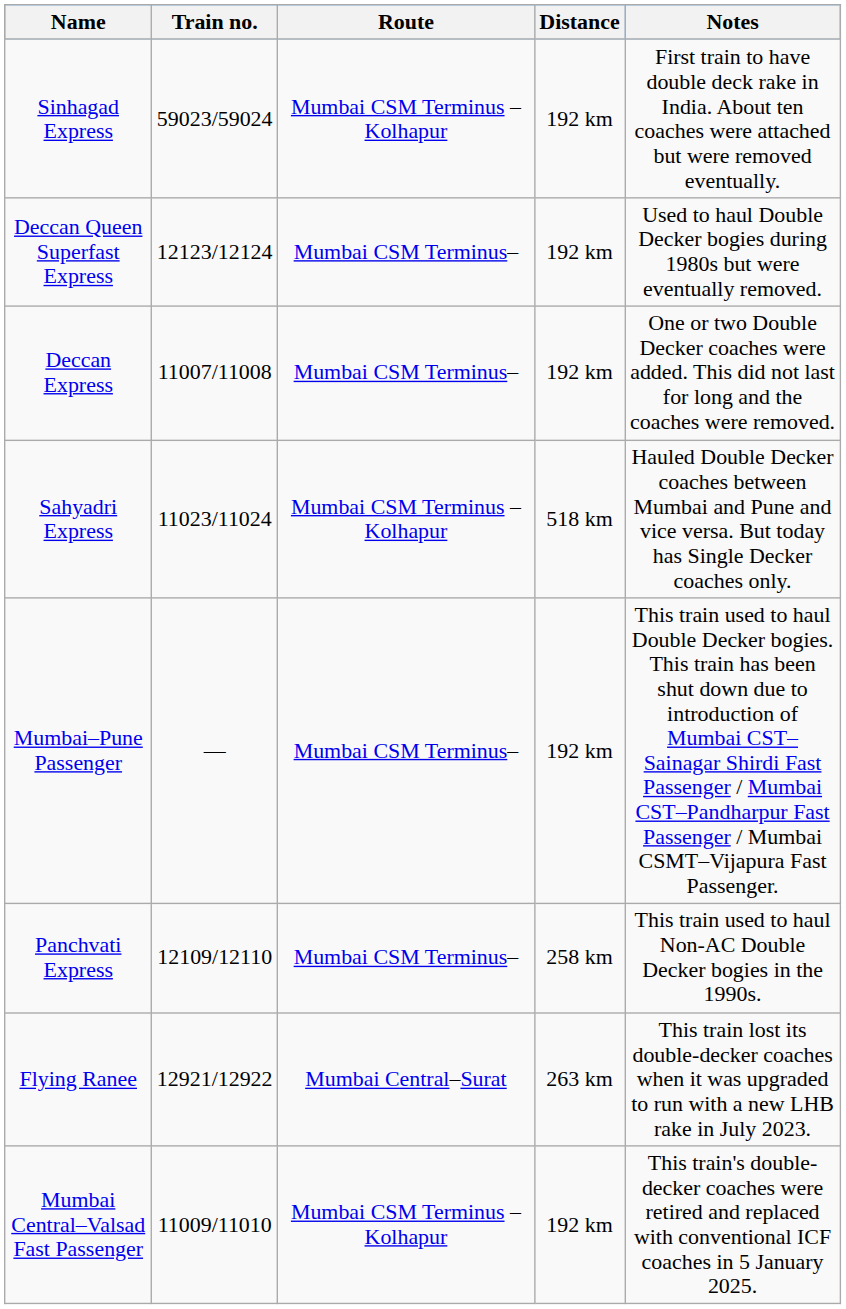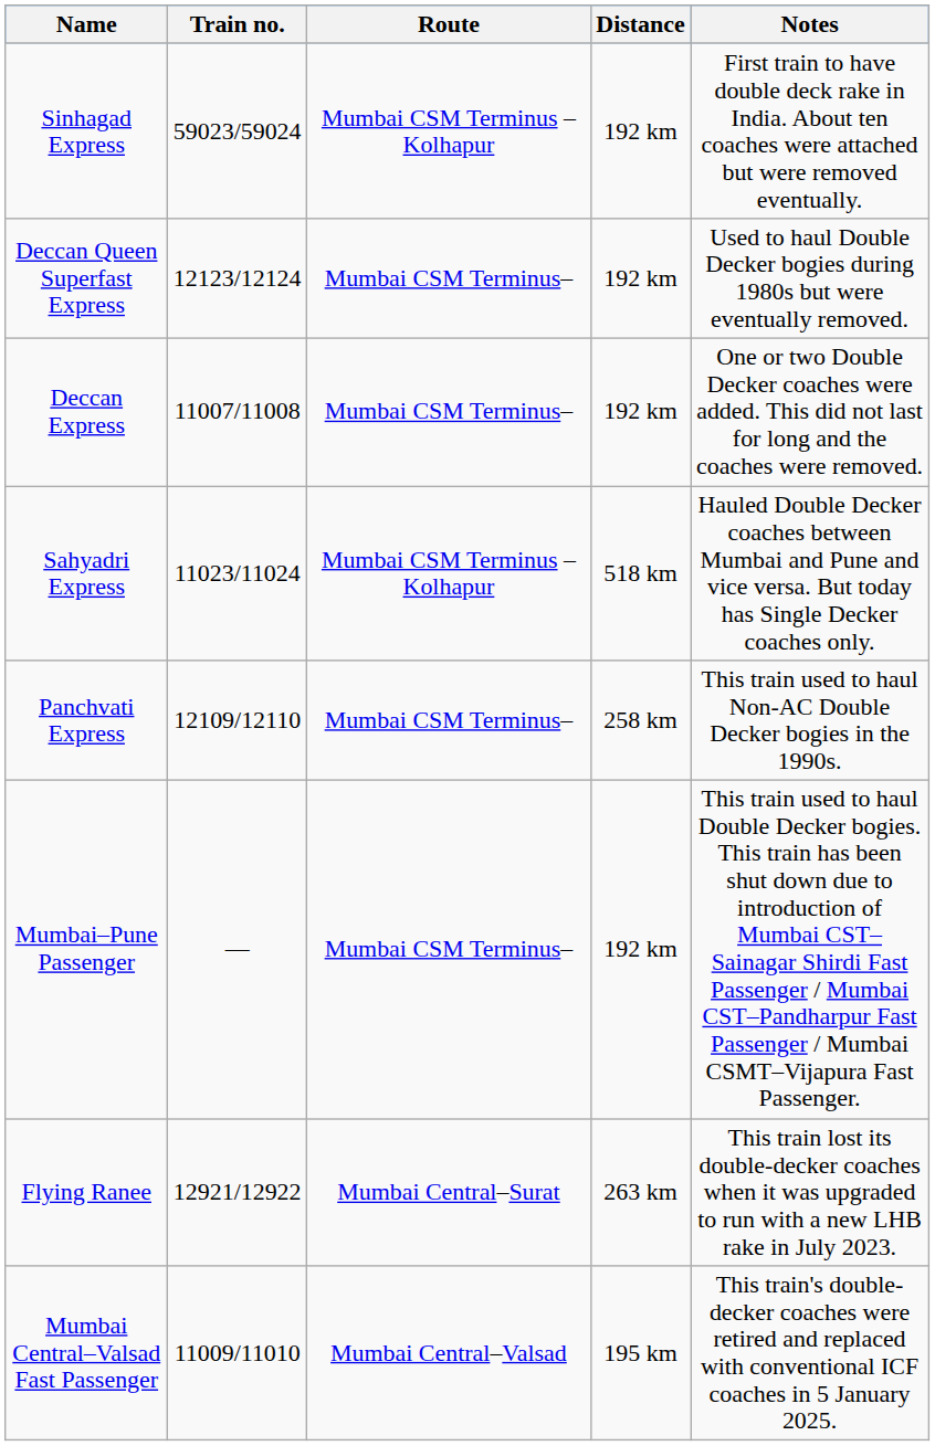 <table class="wikitable sortable" style="text-align:center;">
 <tr style="background:#1e90ff;">
 <th style="width:100px;">Name</th>
 <th style="width:50px;">Train no.</th>
 <th style="width:180px;">Route</th>
 <th style="width:40px;">Distance</th>
 <th style="width:150px;">Notes</th>
 </tr>
 <tr>
 <td><a href='#'>Sinhagad Express</a></td>
 <td>59023/59024</td>
 <td><a href='#'>Mumbai CSM Terminus</a> – <a href='#'>Kolhapur</a></td>
 <td>192 km</td>
 <td>First train to have double deck rake in India. About ten coaches were attached but were removed eventually.</td>
 </tr>
 <tr>
 <td><a href='#'>Deccan Queen Superfast Express</a></td>
 <td>12123/12124</td>
 <td><a href='#'>Mumbai CSM Terminus</a>–</td>
 <td>192 km</td>
 <td>Used to haul Double Decker bogies during 1980s but were eventually removed.</td>
 </tr>
 <tr>
 <td><a href='#'>Deccan Express</a></td>
 <td>11007/11008</td>
 <td><a href='#'>Mumbai CSM Terminus</a>–</td>
 <td>192 km</td>
 <td>One or two Double Decker coaches were added. This did not last for long and the coaches were removed.</td>
 </tr>
 <tr>
 <td><a href='#'>Sahyadri Express</a></td>
 <td>11023/11024</td>
 <td><a href='#'>Mumbai CSM Terminus</a> – <a href='#'>Kolhapur</a></td>
 <td>518 km</td>
 <td>Hauled Double Decker coaches between Mumbai and Pune and vice versa. But today has Single Decker coaches only.</td>
 </tr>
 <tr>
+<td><a href='#'>Panchvati Express</a></td>
+<td>12109/12110</td>
+<td><a href='#'>Mumbai CSM Terminus</a>–</td>
+<td>258 km</td>
+<td>This train used to haul Non-AC Double Decker bogies in the 1990s.</td>
+</tr>
+<tr>
 <td><a href='#'>Mumbai–Pune Passenger</a></td>
 <td>—</td>
 <td><a href='#'>Mumbai CSM Terminus</a>–</td>
 <td>192 km</td>
 <td>This train used to haul Double Decker bogies. This train has been shut down due to introduction of <a href='#'>Mumbai CST–Sainagar Shirdi Fast Passenger</a> / <a href='#'>Mumbai CST–Pandharpur Fast Passenger</a> / Mumbai CSMT–Vijapura Fast Passenger.</td>
-</tr>
-<tr>
-<td><a href='#'>Panchvati Express</a></td>
-<td>12109/12110</td>
-<td><a href='#'>Mumbai CSM Terminus</a>–</td>
-<td>258 km</td>
-<td>This train used to haul Non-AC Double Decker bogies in the 1990s.</td>
 </tr>
 <tr>
 <td><a href='#'>Flying Ranee</a></td>
 <td>12921/12922</td>
 <td><a href='#'>Mumbai Central</a>–<a href='#'>Surat</a></td>
 <td>263 km</td>
 <td>This train lost its double-decker coaches when it was upgraded to run with a new LHB rake in July 2023.</td>
 </tr>
 <tr>
 <td><a href='#'>Mumbai Central–Valsad Fast Passenger</a></td>
 <td>11009/11010</td>
-<td><a href='#'>Mumbai CSM Terminus</a> – <a href='#'>Kolhapur</a></td>
-<td>192 km</td>
+<td><a href='#'>Mumbai Central</a>–<a href='#'>Valsad</a></td>
+<td>195 km</td>
 <td>This train's double-decker coaches were retired and replaced with conventional ICF coaches in 5 January 2025.</td>
 </tr>
 </table>
